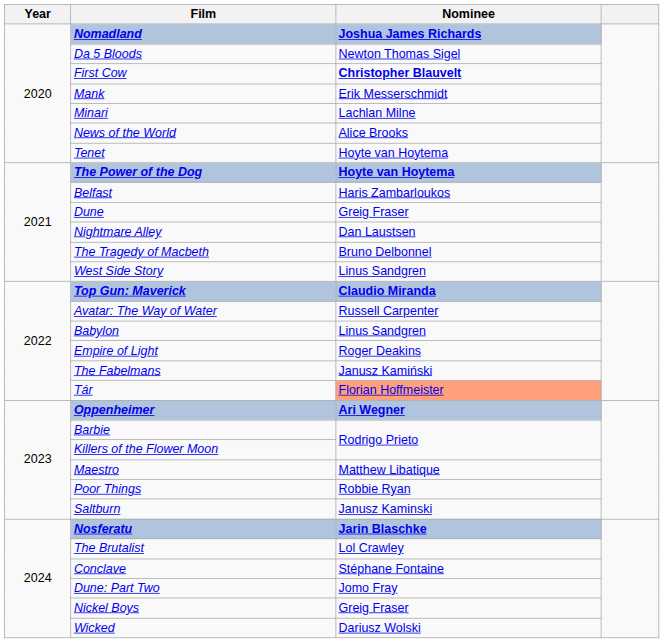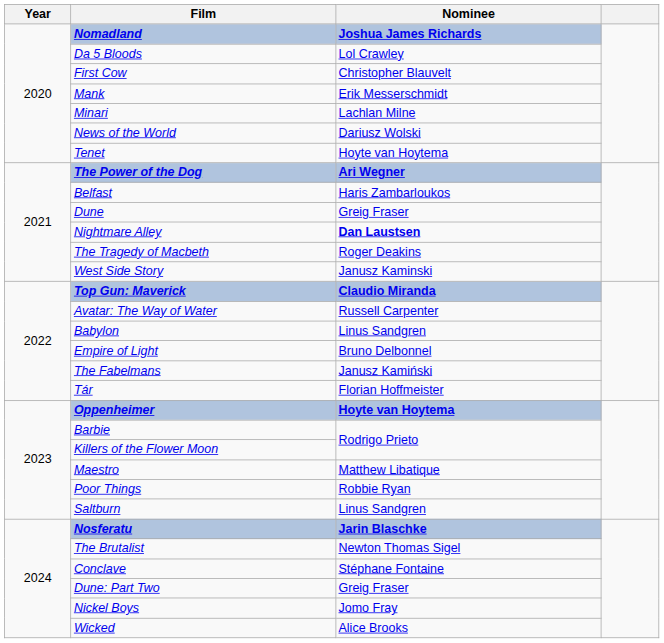 <table class="wikitable" width="95%" cellpadding="5">
 <tr>
 <th width="100">Year</th>
 <th width="450">Film</th>
 <th width="450">Nominee</th>
 <th width="100"></th>
 </tr>
 <tr>
 <td rowspan="7" style="text-align:center;">2020</td>
 <td style="background:#B0C4DE;"><strong><em><a href='#'>Nomadland</a></em></strong></td>
 <td style="background:#B0C4DE;"><strong><a href='#'>Joshua James Richards</a></strong></td>
 <td style="text-align:center;" rowspan="7"></td>
 </tr>
 <tr>
 <td><em><a href='#'>Da 5 Bloods</a></em></td>
-<td><a href='#'>Newton Thomas Sigel</a></td>
+<td><a href='#'>Lol Crawley</a></td>
 </tr>
 <tr>
 <td><em><a href='#'>First Cow</a></em></td>
-<td><strong><a href='#'>Christopher Blauvelt</a></strong></td>
+<td><a href='#'>Christopher Blauvelt</a></td>
 </tr>
 <tr>
 <td><em><a href='#'>Mank</a></em></td>
 <td><a href='#'>Erik Messerschmidt</a></td>
 </tr>
 <tr>
 <td><em><a href='#'>Minari</a></em></td>
 <td><a href='#'>Lachlan Milne</a></td>
 </tr>
 <tr>
 <td><em><a href='#'>News of the World</a></em></td>
-<td><a href='#'>Alice Brooks</a></td>
+<td><a href='#'>Dariusz Wolski</a></td>
 </tr>
 <tr>
 <td><em><a href='#'>Tenet</a></em></td>
 <td><a href='#'>Hoyte van Hoytema</a></td>
 </tr>
 <tr>
 <td rowspan="6" style="text-align:center;">2021</td>
 <td style="background:#B0C4DE;"><strong><em><a href='#'>The Power of the Dog</a></em></strong></td>
-<td style="background:#B0C4DE;"><strong><a href='#'>Hoyte van Hoytema</a></strong></td>
+<td style="background:#B0C4DE;"><strong><a href='#'>Ari Wegner</a></strong></td>
 <td style="text-align:center;" rowspan="6"></td>
 </tr>
 <tr>
 <td><em><a href='#'>Belfast</a></em></td>
 <td><a href='#'>Haris Zambarloukos</a></td>
 </tr>
 <tr>
 <td><em><a href='#'>Dune</a></em></td>
 <td><a href='#'>Greig Fraser</a></td>
 </tr>
 <tr>
 <td><em><a href='#'>Nightmare Alley</a></em></td>
-<td><a href='#'>Dan Laustsen</a></td>
+<td><strong><a href='#'>Dan Laustsen</a></strong></td>
 </tr>
 <tr>
 <td><em><a href='#'>The Tragedy of Macbeth</a></em></td>
-<td><a href='#'>Bruno Delbonnel</a></td>
+<td><a href='#'>Roger Deakins</a></td>
 </tr>
 <tr>
 <td><em><a href='#'>West Side Story</a></em></td>
-<td><a href='#'>Linus Sandgren</a></td>
+<td><a href='#'>Janusz Kaminski</a></td>
 </tr>
 <tr>
 <td rowspan="6" style="text-align:center;">2022</td>
 <td style="background:#B0C4DE;"><strong><em><a href='#'>Top Gun: Maverick</a></em></strong></td>
 <td style="background:#B0C4DE;"><strong><a href='#'>Claudio Miranda</a></strong></td>
 <td style="text-align:center;" rowspan="6"></td>
 </tr>
 <tr>
 <td><em><a href='#'>Avatar: The Way of Water</a></em></td>
 <td><a href='#'>Russell Carpenter</a></td>
 </tr>
 <tr>
 <td><em><a href='#'>Babylon</a></em></td>
 <td><a href='#'>Linus Sandgren</a></td>
 </tr>
 <tr>
 <td><em><a href='#'>Empire of Light</a></em></td>
-<td><a href='#'>Roger Deakins</a></td>
+<td><a href='#'>Bruno Delbonnel</a></td>
 </tr>
 <tr>
 <td><em><a href='#'>The Fabelmans</a></em></td>
 <td><a href='#'>Janusz Kamiński</a></td>
 </tr>
 <tr>
 <td><em><a href='#'>Tár</a></em></td>
-<td style="background: lightsalmon;"><a href='#'>Florian Hoffmeister</a></td>
+<td><a href='#'>Florian Hoffmeister</a></td>
 </tr>
 <tr>
 <td rowspan="6" style="text-align:center;">2023</td>
 <td style="background:#B0C4DE;"><strong><em><a href='#'>Oppenheimer</a></em></strong></td>
-<td style="background:#B0C4DE;"><strong><a href='#'>Ari Wegner</a></strong></td>
+<td style="background:#B0C4DE;"><strong><a href='#'>Hoyte van Hoytema</a></strong></td>
 <td style="text-align:center;" rowspan="6"></td>
 </tr>
 <tr>
 <td><em><a href='#'>Barbie</a></em></td>
 <td rowspan="2"><a href='#'>Rodrigo Prieto</a></td>
 </tr>
 <tr>
 <td><em><a href='#'>Killers of the Flower Moon</a></em></td>
 </tr>
 <tr>
 <td><em><a href='#'>Maestro</a></em></td>
 <td><a href='#'>Matthew Libatique</a></td>
 </tr>
 <tr>
 <td><em><a href='#'>Poor Things</a></em></td>
 <td><a href='#'>Robbie Ryan</a></td>
 </tr>
 <tr>
 <td><em><a href='#'>Saltburn</a></em></td>
-<td><a href='#'>Janusz Kaminski</a></td>
+<td><a href='#'>Linus Sandgren</a></td>
 </tr>
 <tr>
 <td rowspan="6" style="text-align:center;">2024</td>
 <td style="background:#B0C4DE;"><strong><em><a href='#'>Nosferatu</a></em></strong></td>
 <td style="background:#B0C4DE;"><strong><a href='#'>Jarin Blaschke</a></strong></td>
 <td style="text-align:center;" rowspan="6"></td>
 </tr>
 <tr>
 <td><em><a href='#'>The Brutalist</a></em></td>
-<td><a href='#'>Lol Crawley</a></td>
+<td><a href='#'>Newton Thomas Sigel</a></td>
 </tr>
 <tr>
 <td><em><a href='#'>Conclave</a></em></td>
 <td><a href='#'>Stéphane Fontaine</a></td>
 </tr>
 <tr>
 <td><em><a href='#'>Dune: Part Two</a></em></td>
+<td><a href='#'>Greig Fraser</a></td>
+</tr>
+<tr>
+<td><em><a href='#'>Nickel Boys</a></em></td>
 <td><a href='#'>Jomo Fray</a></td>
 </tr>
 <tr>
-<td><em><a href='#'>Nickel Boys</a></em></td>
-<td><a href='#'>Greig Fraser</a></td>
-</tr>
-<tr>
 <td><em><a href='#'>Wicked</a></em></td>
-<td><a href='#'>Dariusz Wolski</a></td>
+<td><a href='#'>Alice Brooks</a></td>
 </tr>
 </table>
